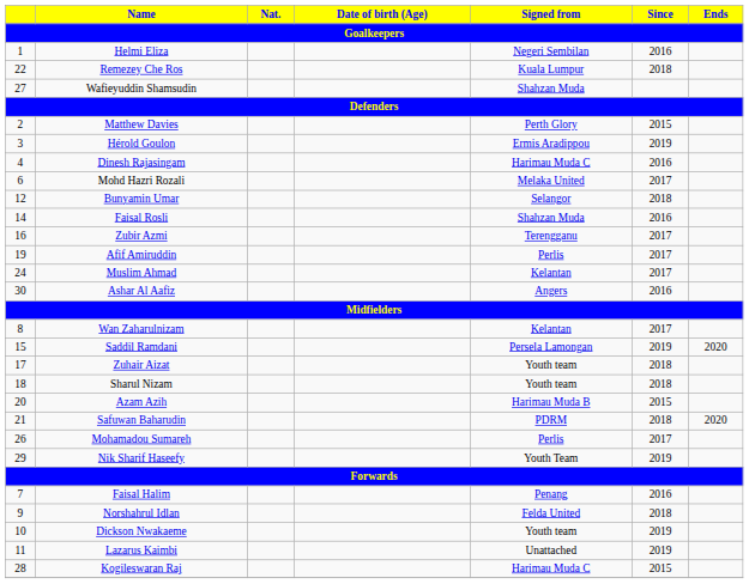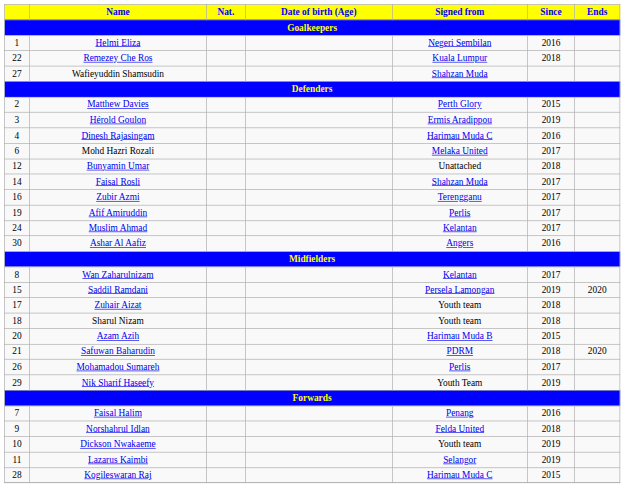 <table class="wikitable" style="text-align:center; font-size:90%; width:75%;">
 <tr hhjjjiioo>
 <th style="background:yellow; color:blue; text-align:center;"></th>
 <th style="background:yellow; color:blue; text-align:center;">Name</th>
 <th style="background:yellow; color:blue; text-align:center;">Nat.</th>
 <th style="background:yellow; color:blue; text-align:center;">Date of birth (Age)</th>
 <th style="background:yellow; color:blue; text-align:center;">Signed from</th>
 <th style="background:yellow; color:blue; text-align:center;">Since</th>
 <th style="background:yellow; color:blue; text-align:center;">Ends</th>
 </tr>
 <tr>
 <th colspan="7" style="background:blue; color:yellow; text-align:center">Goalkeepers</th>
 </tr>
 <tr>
 <td>1</td>
 <td><a href='#'>Helmi Eliza</a></td>
 <td></td>
 <td></td>
 <td><a href='#'>Negeri Sembilan</a></td>
 <td>2016</td>
 <td></td>
 </tr>
 <tr>
 <td>22</td>
 <td><a href='#'>Remezey Che Ros</a></td>
 <td></td>
 <td></td>
 <td><a href='#'>Kuala Lumpur</a></td>
 <td>2018</td>
 <td></td>
 </tr>
 <tr>
 <td>27</td>
 <td>Wafieyuddin Shamsudin</td>
 <td></td>
 <td></td>
 <td><a href='#'>Shahzan Muda</a></td>
 <td></td>
 <td></td>
 </tr>
 <tr>
 <th colspan="7" style="background:blue; color:yellow; text-align:center">Defenders</th>
 </tr>
 <tr>
 <td>2</td>
 <td><a href='#'>Matthew Davies</a></td>
 <td></td>
 <td></td>
 <td><a href='#'>Perth Glory</a></td>
 <td>2015</td>
 <td></td>
 </tr>
 <tr>
 <td>3</td>
 <td><a href='#'>Hérold Goulon</a></td>
 <td></td>
 <td></td>
 <td><a href='#'>Ermis Aradippou</a></td>
 <td>2019</td>
 <td></td>
 </tr>
 <tr>
 <td>4</td>
 <td><a href='#'>Dinesh Rajasingam</a></td>
 <td></td>
 <td></td>
 <td><a href='#'>Harimau Muda C</a></td>
 <td>2016</td>
 <td></td>
 </tr>
 <tr>
 <td>6</td>
 <td>Mohd Hazri Rozali</td>
 <td></td>
 <td></td>
 <td><a href='#'>Melaka United</a></td>
 <td>2017</td>
 <td></td>
 </tr>
 <tr>
 <td>12</td>
 <td><a href='#'>Bunyamin Umar</a></td>
 <td></td>
 <td></td>
-<td><a href='#'>Selangor</a></td>
+<td>Unattached</td>
 <td>2018</td>
 <td></td>
 </tr>
 <tr>
 <td>14</td>
 <td><a href='#'>Faisal Rosli</a></td>
 <td></td>
 <td></td>
 <td><a href='#'>Shahzan Muda</a></td>
-<td>2016</td>
+<td>2017</td>
 <td></td>
 </tr>
 <tr>
 <td>16</td>
 <td><a href='#'>Zubir Azmi</a></td>
 <td></td>
 <td></td>
 <td><a href='#'>Terengganu</a></td>
 <td>2017</td>
 <td></td>
 </tr>
 <tr>
 <td>19</td>
 <td><a href='#'>Afif Amiruddin</a></td>
 <td></td>
 <td></td>
 <td><a href='#'>Perlis</a></td>
 <td>2017</td>
 <td></td>
 </tr>
 <tr>
 <td>24</td>
 <td><a href='#'>Muslim Ahmad</a></td>
 <td></td>
 <td></td>
 <td><a href='#'>Kelantan</a></td>
 <td>2017</td>
 <td></td>
 </tr>
 <tr>
 <td>30</td>
 <td><a href='#'>Ashar Al Aafiz</a></td>
 <td></td>
 <td></td>
 <td><a href='#'>Angers</a></td>
 <td>2016</td>
 <td></td>
 </tr>
 <tr>
 <th colspan="7" style="background:blue; color:yellow; text-align:center">Midfielders</th>
 </tr>
 <tr>
 <td>8</td>
 <td><a href='#'>Wan Zaharulnizam</a></td>
 <td></td>
 <td></td>
 <td><a href='#'>Kelantan</a></td>
 <td>2017</td>
 <td></td>
 </tr>
 <tr>
 <td>15</td>
 <td><a href='#'>Saddil Ramdani</a></td>
 <td></td>
 <td></td>
 <td><a href='#'>Persela Lamongan</a></td>
 <td>2019</td>
 <td>2020</td>
 </tr>
 <tr>
 <td>17</td>
 <td><a href='#'>Zuhair Aizat</a></td>
 <td></td>
 <td></td>
 <td>Youth team</td>
 <td>2018</td>
 <td></td>
 </tr>
 <tr>
 <td>18</td>
 <td>Sharul Nizam</td>
 <td></td>
 <td></td>
 <td>Youth team</td>
 <td>2018</td>
 <td></td>
 </tr>
 <tr>
 <td>20</td>
 <td><a href='#'>Azam Azih</a></td>
 <td></td>
 <td></td>
 <td><a href='#'>Harimau Muda B</a></td>
 <td>2015</td>
 <td></td>
 </tr>
 <tr>
 <td>21</td>
 <td><a href='#'>Safuwan Baharudin</a></td>
 <td></td>
 <td></td>
 <td><a href='#'>PDRM</a></td>
 <td>2018</td>
 <td>2020</td>
 </tr>
 <tr>
 <td>26</td>
 <td><a href='#'>Mohamadou Sumareh</a></td>
 <td></td>
 <td></td>
 <td><a href='#'>Perlis</a></td>
 <td>2017</td>
 <td></td>
 </tr>
 <tr>
 <td>29</td>
 <td><a href='#'>Nik Sharif Haseefy</a></td>
 <td></td>
 <td></td>
 <td>Youth Team</td>
 <td>2019</td>
 <td></td>
 </tr>
 <tr>
 <th colspan="7" style="background:blue; color:yellow; text-align:center">Forwards</th>
 </tr>
 <tr>
 <td>7</td>
 <td><a href='#'>Faisal Halim</a></td>
 <td></td>
 <td></td>
 <td><a href='#'>Penang</a></td>
 <td>2016</td>
 <td></td>
 </tr>
 <tr>
 <td>9</td>
 <td><a href='#'>Norshahrul Idlan</a></td>
 <td></td>
 <td></td>
 <td><a href='#'>Felda United</a></td>
 <td>2018</td>
 <td></td>
 </tr>
 <tr>
 <td>10</td>
 <td><a href='#'>Dickson Nwakaeme</a></td>
 <td></td>
 <td></td>
 <td>Youth team</td>
 <td>2019</td>
 <td></td>
 </tr>
 <tr>
 <td>11</td>
 <td><a href='#'>Lazarus Kaimbi</a></td>
 <td></td>
 <td></td>
-<td>Unattached</td>
+<td><a href='#'>Selangor</a></td>
 <td>2019</td>
 <td></td>
 </tr>
 <tr>
 <td>28</td>
 <td><a href='#'>Kogileswaran Raj</a></td>
 <td></td>
 <td></td>
 <td><a href='#'>Harimau Muda C</a></td>
 <td>2015</td>
 <td></td>
 </tr>
 <tr>
 </tr>
 </table>
